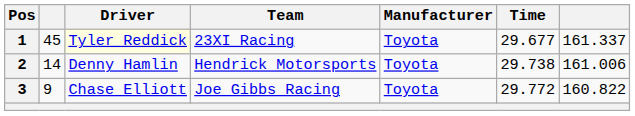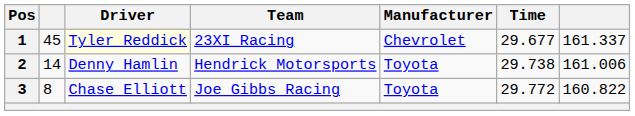 <table class="wikitable" style="font-size:95%">
 <tr>
 <th>Pos</th>
 <th></th>
 <th>Driver</th>
 <th>Team</th>
 <th>Manufacturer</th>
 <th>Time</th>
 <th></th>
 </tr>
 <tr>
 <th>1</th>
 <td>45</td>
 <td style="background: lightyellow;"><a href='#'>Tyler Reddick</a></td>
 <td><a href='#'>23XI Racing</a></td>
-<td><a href='#'>Toyota</a></td>
+<td><a href='#'>Chevrolet</a></td>
 <td>29.677</td>
 <td>161.337</td>
 </tr>
 <tr>
 <th>2</th>
 <td>14</td>
 <td><a href='#'>Denny Hamlin</a></td>
 <td><a href='#'>Hendrick Motorsports</a></td>
 <td><a href='#'>Toyota</a></td>
 <td>29.738</td>
 <td>161.006</td>
 </tr>
 <tr>
 <th>3</th>
-<td>9</td>
+<td>8</td>
 <td><a href='#'>Chase Elliott</a></td>
 <td><a href='#'>Joe Gibbs Racing</a></td>
 <td><a href='#'>Toyota</a></td>
 <td>29.772</td>
 <td>160.822</td>
 </tr>
 <tr>
 <th colspan="7"></th>
 </tr>
 </table>
